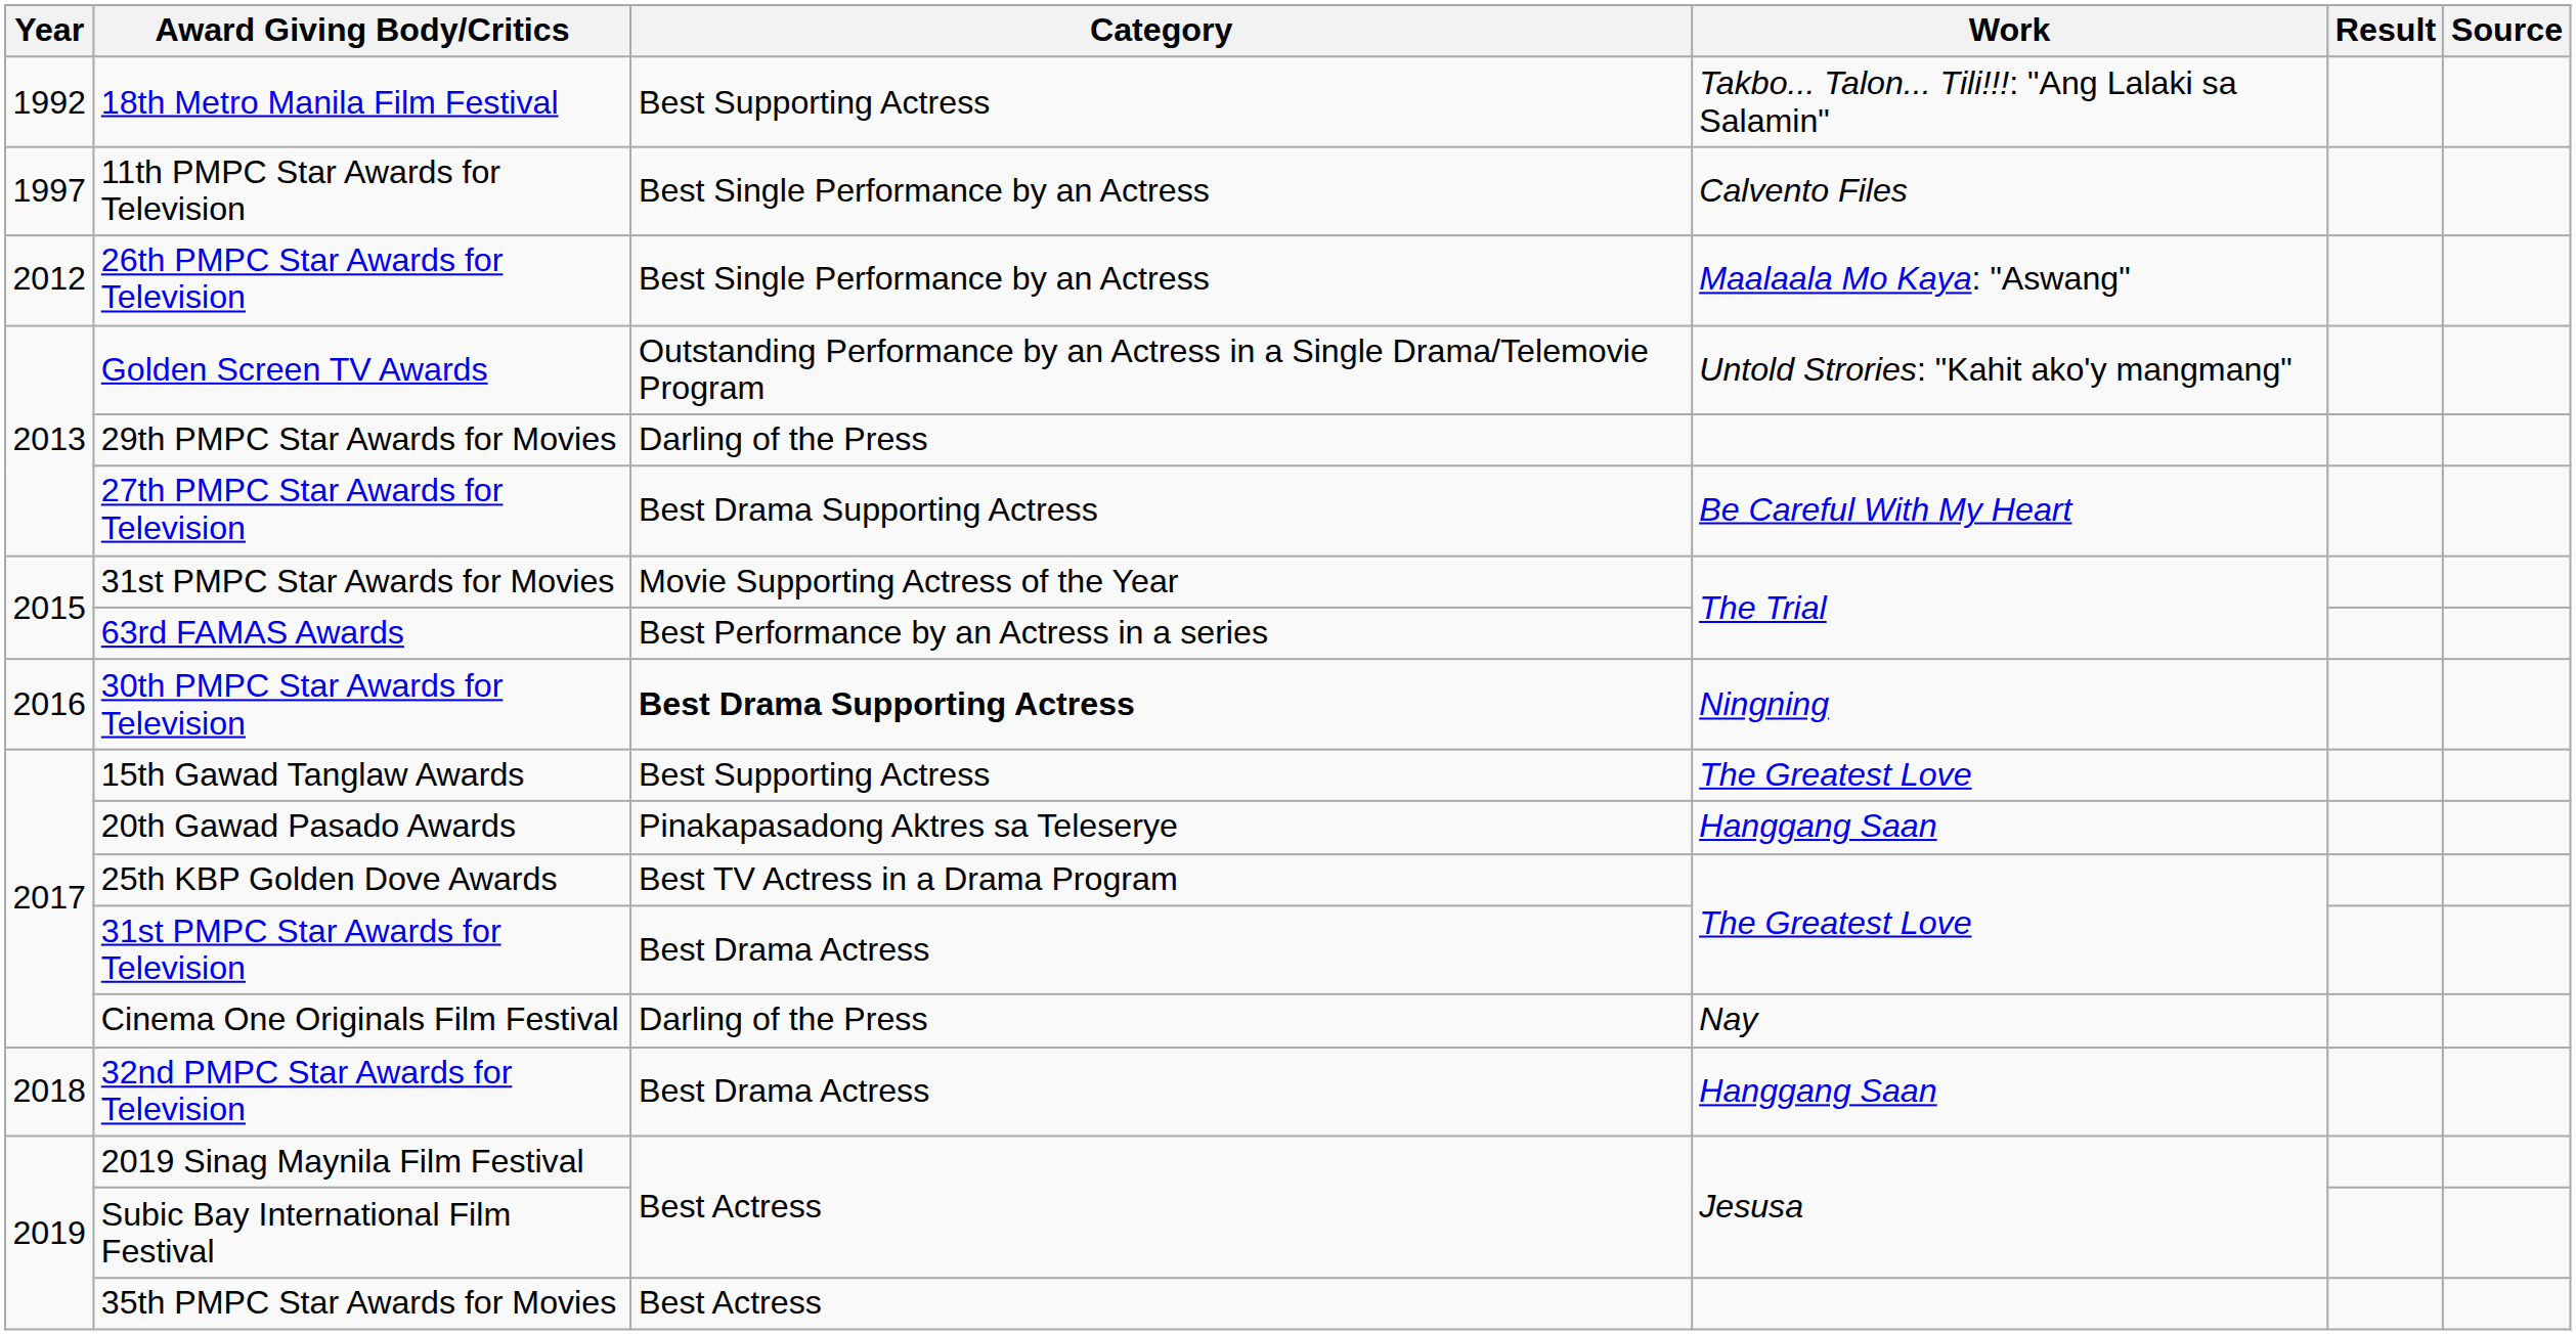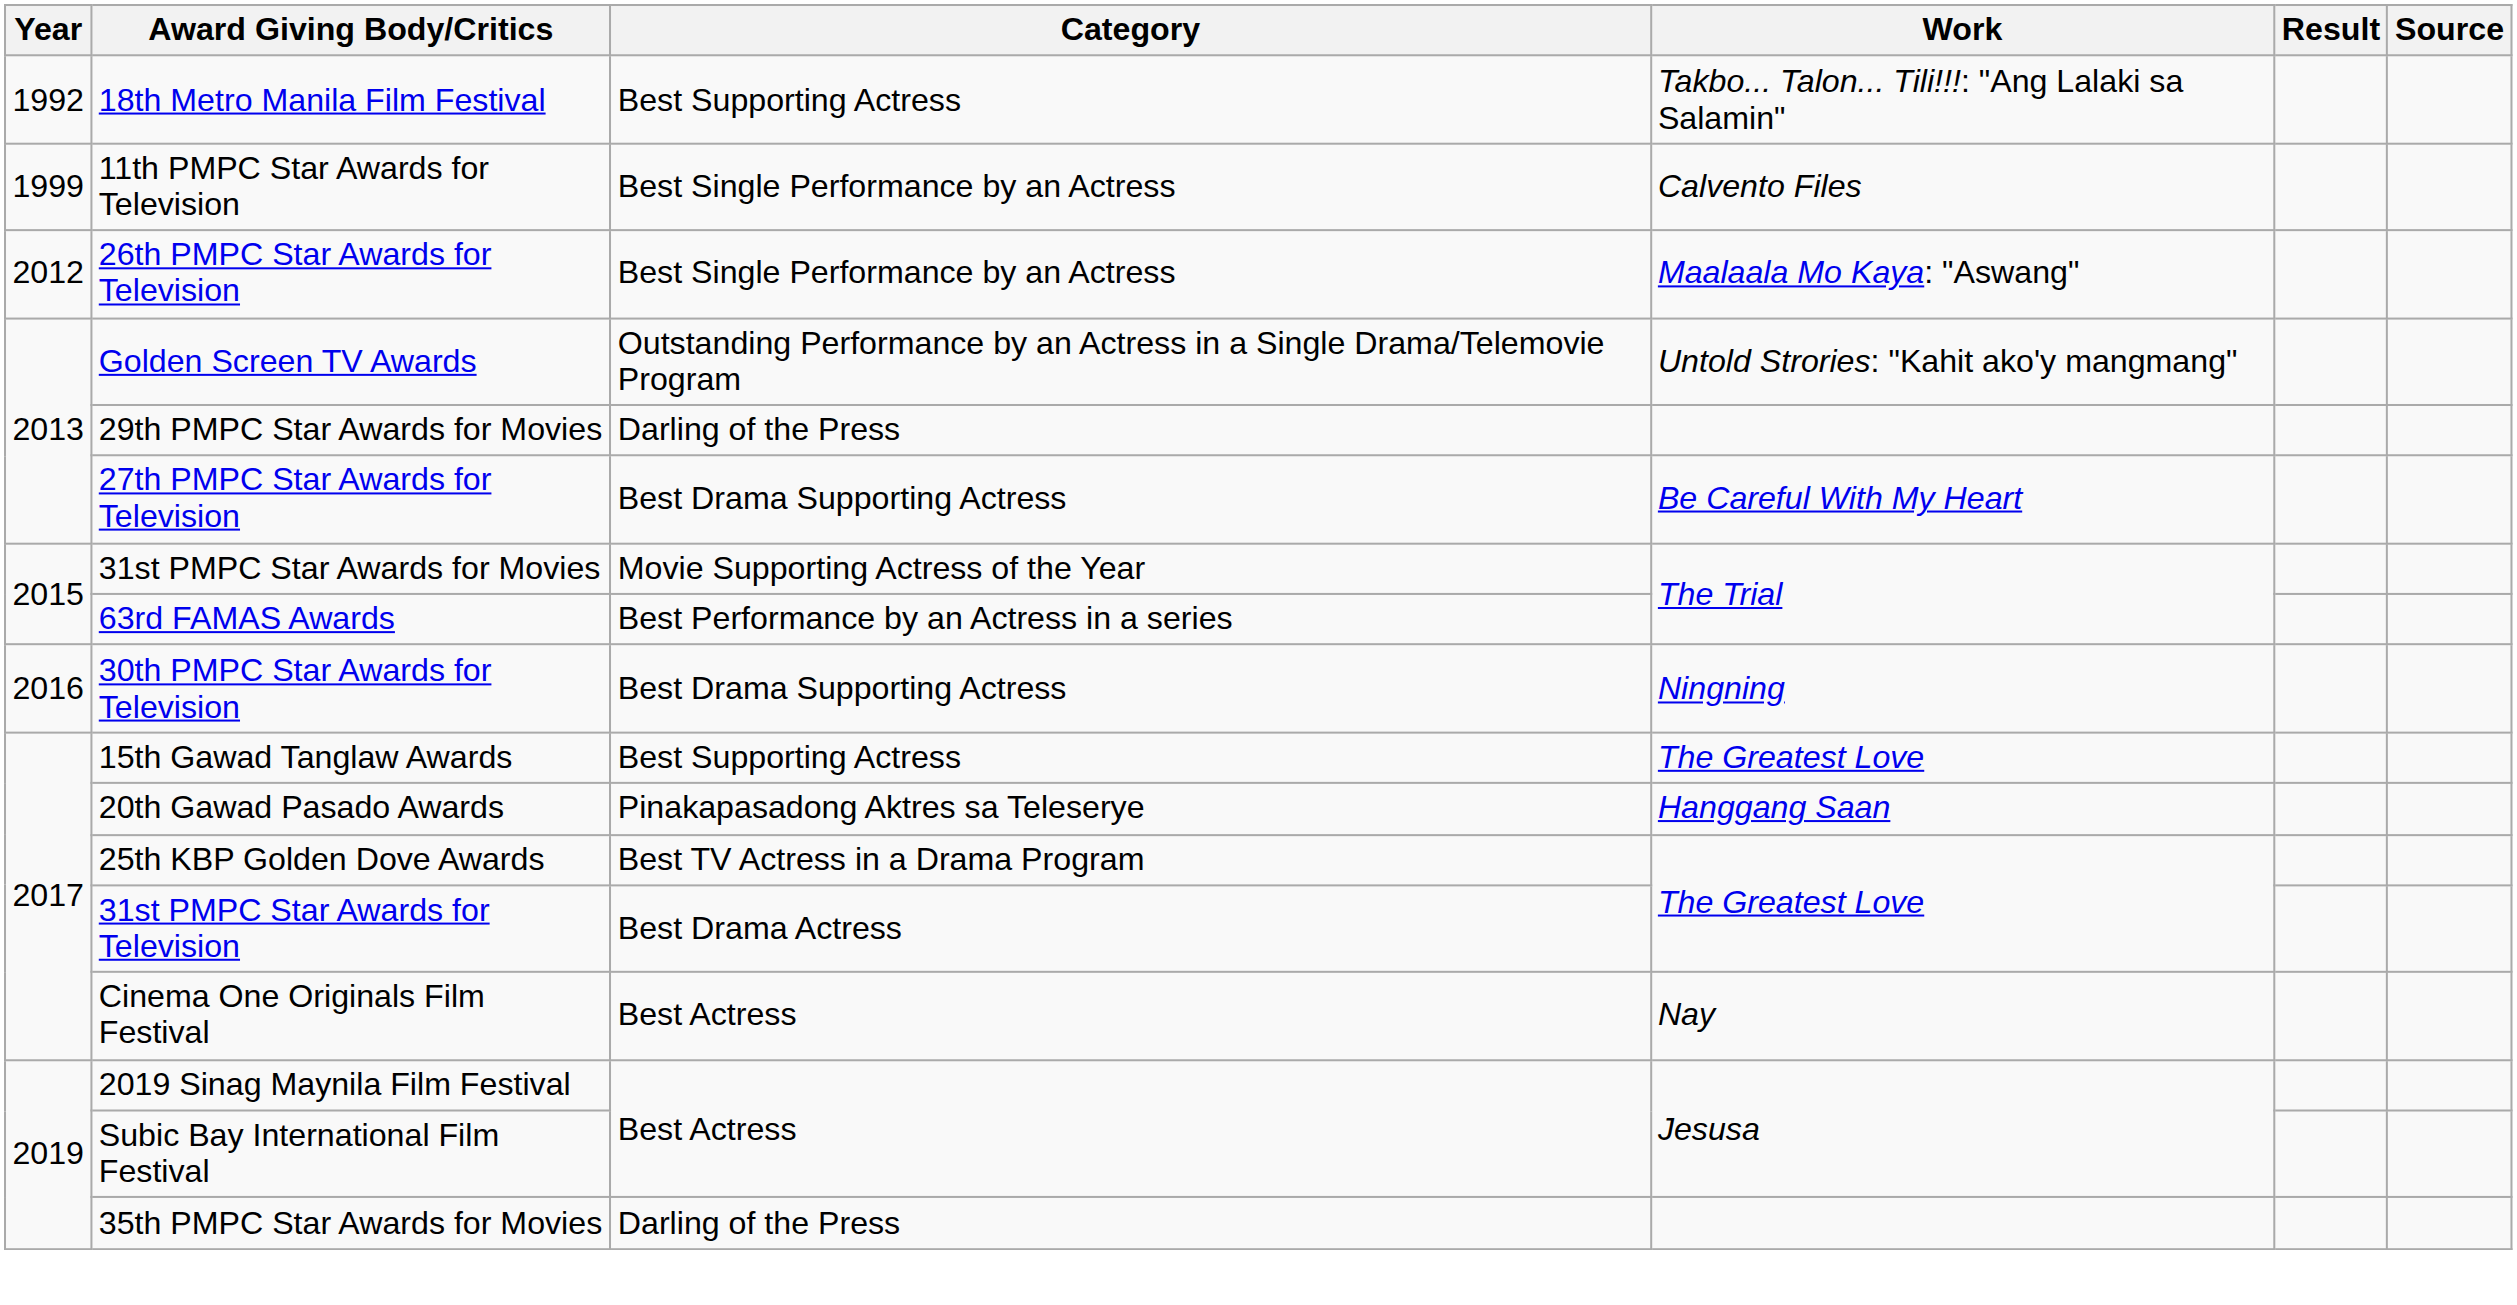 <table class="wikitable">
 <tr>
 <th>Year</th>
 <th>Award Giving Body/Critics</th>
 <th>Category</th>
 <th>Work</th>
 <th>Result</th>
 <th>Source </th>
 </tr>
 <tr>
 <td>1992</td>
 <td><a href='#'>18th Metro Manila Film Festival</a></td>
 <td>Best Supporting Actress</td>
 <td><em>Takbo... Talon... Tili!!!</em>: "Ang Lalaki sa Salamin"</td>
 <td></td>
 <td></td>
 </tr>
 <tr>
-<td>1997</td>
+<td>1999</td>
 <td>11th PMPC Star Awards for Television</td>
 <td>Best Single Performance by an Actress</td>
 <td><em>Calvento Files</em></td>
 <td></td>
 <td></td>
 </tr>
 <tr>
 <td>2012</td>
 <td><a href='#'>26th PMPC Star Awards for Television</a></td>
 <td>Best Single Performance by an Actress</td>
 <td><em><a href='#'>Maalaala Mo Kaya</a></em>: "Aswang"</td>
 <td></td>
 <td></td>
 </tr>
 <tr>
 <td rowspan=3>2013</td>
 <td><a href='#'>Golden Screen TV Awards</a></td>
 <td>Outstanding Performance by an Actress in a Single Drama/Telemovie Program</td>
 <td><em>Untold Strories</em>: "Kahit ako'y mangmang"</td>
 <td></td>
 <td></td>
 </tr>
 <tr>
 <td>29th PMPC Star Awards for Movies</td>
 <td>Darling of the Press</td>
 <td></td>
 <td></td>
 <td></td>
 </tr>
 <tr>
 <td><a href='#'>27th PMPC Star Awards for Television</a></td>
 <td>Best Drama Supporting Actress</td>
 <td><em><a href='#'>Be Careful With My Heart</a></em></td>
 <td></td>
 <td></td>
 </tr>
 <tr>
 <td rowspan=2>2015</td>
 <td>31st PMPC Star Awards for Movies</td>
 <td>Movie Supporting Actress of the Year</td>
 <td rowspan="2"><em><a href='#'>The Trial</a></em></td>
 <td></td>
 <td></td>
 </tr>
 <tr>
 <td><a href='#'>63rd FAMAS Awards</a></td>
 <td>Best Performance by an Actress in a series</td>
 <td></td>
 <td></td>
 </tr>
 <tr>
 <td>2016</td>
 <td><a href='#'>30th PMPC Star Awards for Television</a></td>
-<td><strong>Best Drama Supporting Actress</strong></td>
+<td>Best Drama Supporting Actress</td>
 <td><em><a href='#'>Ningning</a></em></td>
 <td></td>
 <td></td>
 </tr>
 <tr>
 <td rowspan=5>2017</td>
 <td>15th Gawad Tanglaw Awards</td>
 <td>Best Supporting Actress</td>
 <td><em><a href='#'>The Greatest Love</a></em></td>
 <td></td>
 <td></td>
 </tr>
 <tr>
 <td>20th Gawad Pasado Awards</td>
 <td>Pinakapasadong Aktres sa Teleserye</td>
 <td><em><a href='#'>Hanggang Saan</a></em></td>
 <td></td>
 <td></td>
 </tr>
 <tr>
 <td>25th KBP Golden Dove Awards</td>
 <td>Best TV Actress in a Drama Program</td>
 <td rowspan=2><em><a href='#'>The Greatest Love</a></em></td>
 <td></td>
 <td></td>
 </tr>
 <tr>
 <td><a href='#'>31st PMPC Star Awards for Television</a></td>
 <td>Best Drama Actress</td>
 <td></td>
 <td></td>
 </tr>
 <tr>
 <td>Cinema One Originals Film Festival</td>
-<td>Darling of the Press</td>
+<td>Best Actress</td>
 <td><em>Nay</em></td>
-<td></td>
-<td></td>
-</tr>
-<tr>
-<td>2018</td>
-<td><a href='#'>32nd PMPC Star Awards for Television</a></td>
-<td>Best Drama Actress</td>
-<td><em><a href='#'>Hanggang Saan</a></em></td>
 <td></td>
 <td></td>
 </tr>
 <tr>
 <td rowspan=3>2019</td>
 <td>2019 Sinag Maynila Film Festival</td>
 <td rowspan="2">Best Actress</td>
 <td rowspan="2"><em>Jesusa</em></td>
 <td></td>
 <td></td>
 </tr>
 <tr>
 <td>Subic Bay International Film Festival</td>
 <td></td>
 <td></td>
 </tr>
 <tr>
 <td>35th PMPC Star Awards for Movies</td>
-<td>Best Actress</td>
+<td>Darling of the Press</td>
 <td></td>
 <td></td>
 <td></td>
 </tr>
 </table>
